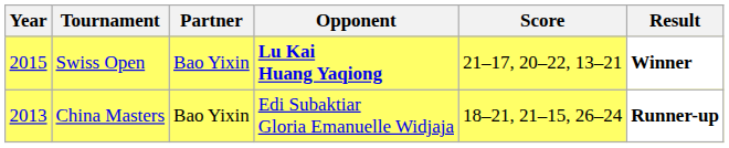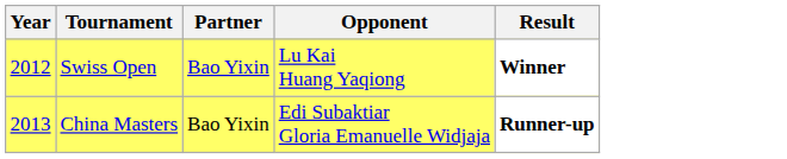 <table class="sortable wikitable" style="font-size: 90%;">
 <tr>
 <th>Year</th>
 <th>Tournament</th>
 <th>Partner</th>
 <th>Opponent</th>
-<th>Score</th>
 <th>Result</th>
 </tr>
 <tr style="background:#FFFF67">
-<td align="center"><a href='#'>2015</a></td>
+<td align="center"><a href='#'>2012</a></td>
 <td align="left"><a href='#'>Swiss Open</a></td>
 <td align="left"> <a href='#'>Bao Yixin</a></td>
-<td align="left"><strong> <a href='#'>Lu Kai</a><br> <a href='#'>Huang Yaqiong</a></strong></td>
-<td align="left">21–17, 20–22, 13–21</td>
+<td align="left"> <a href='#'>Lu Kai</a><br> <a href='#'>Huang Yaqiong</a></td>
 <td style="text-align:left; background:white"> <strong>Winner</strong></td>
 </tr>
 <tr style="background:#FFFF67">
 <td align="center"><a href='#'>2013</a></td>
 <td align="left"><a href='#'>China Masters</a></td>
 <td align="left"> Bao Yixin</td>
 <td align="left"> <a href='#'>Edi Subaktiar</a><br> <a href='#'>Gloria Emanuelle Widjaja</a></td>
-<td align="left">18–21, 21–15, 26–24</td>
 <td style="text-align:left; background:white"> <strong>Runner-up</strong></td>
 </tr>
 </table>
